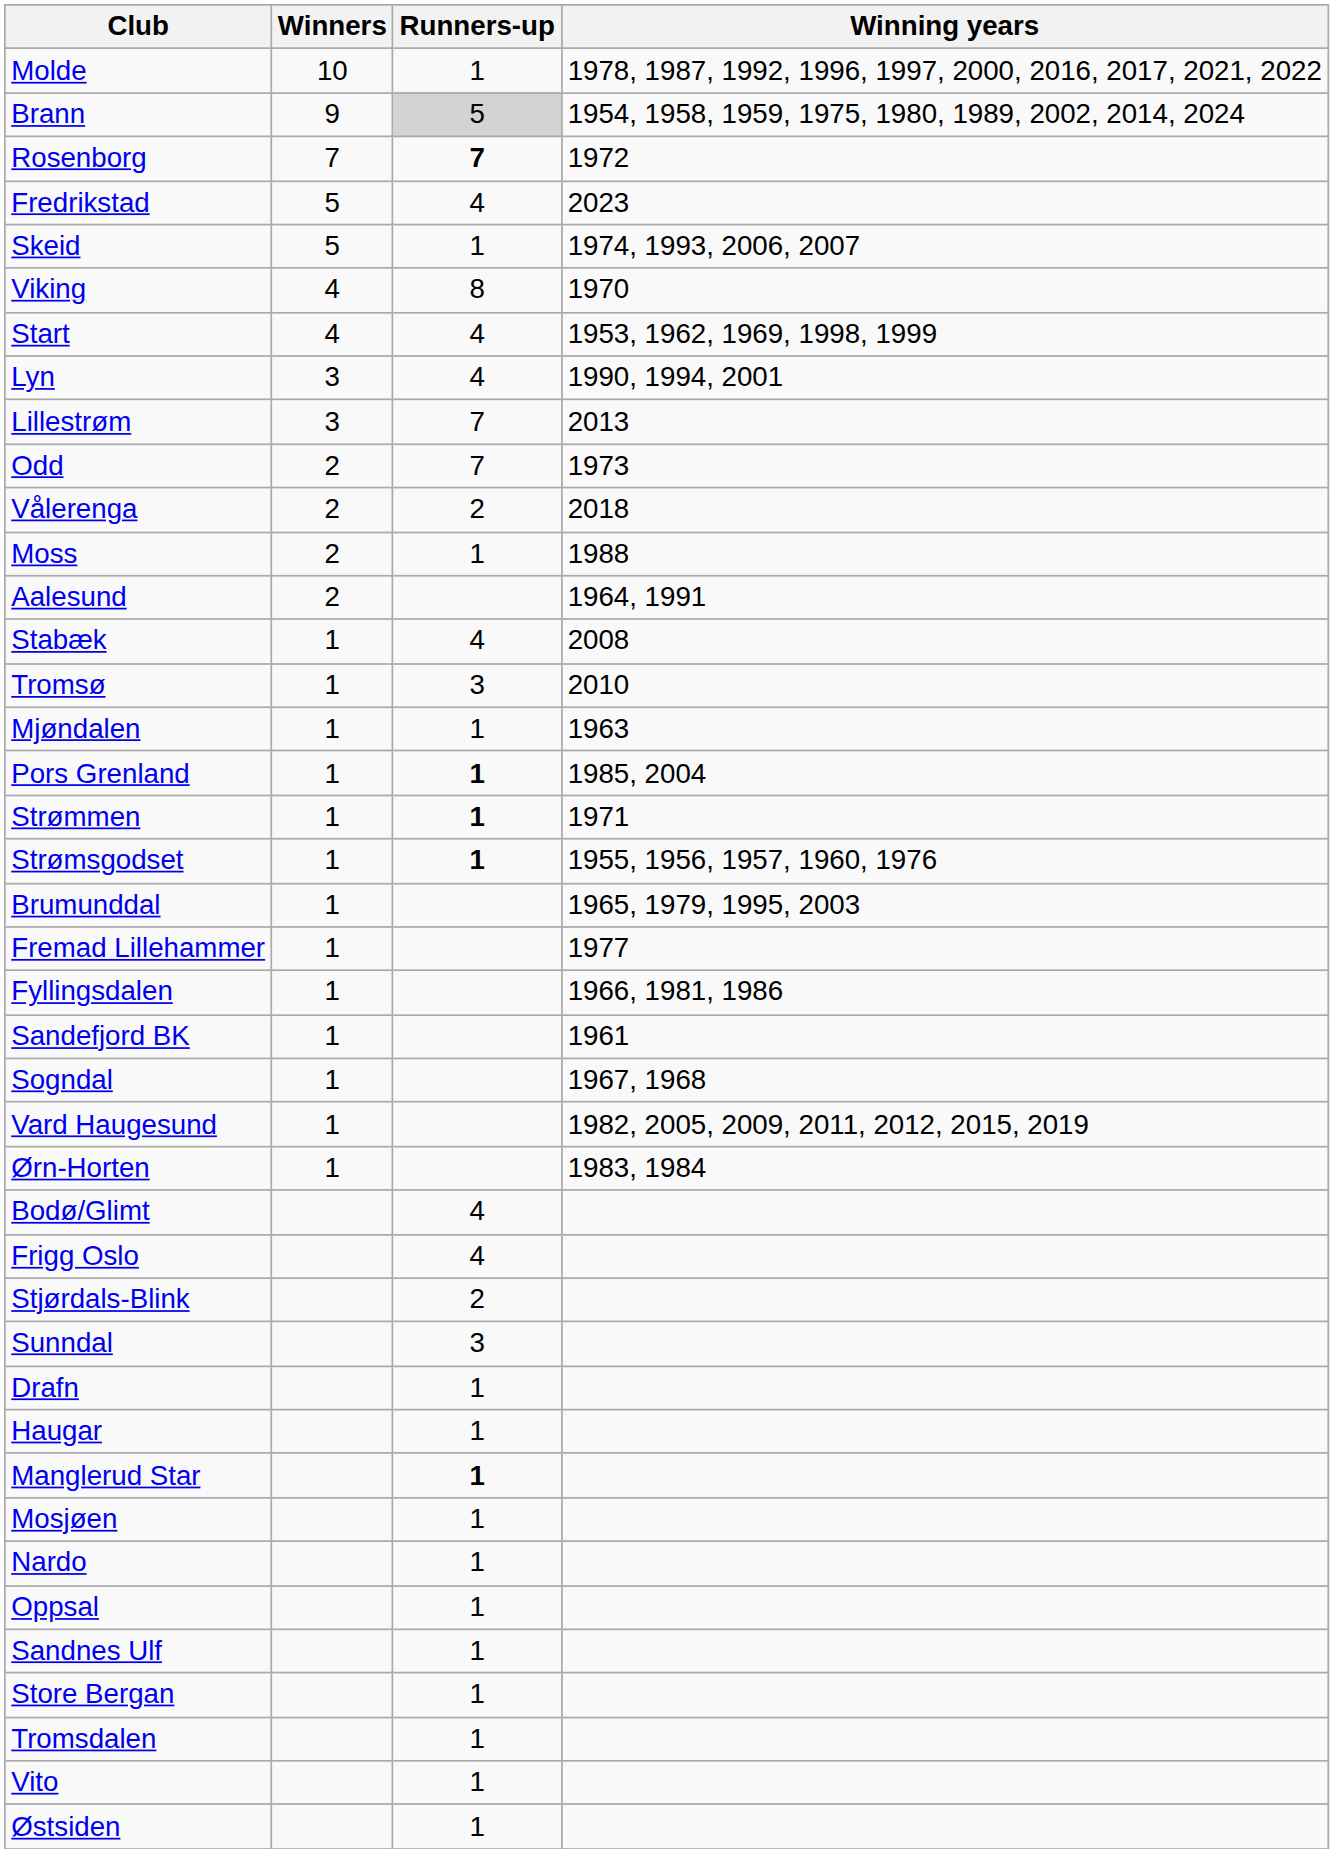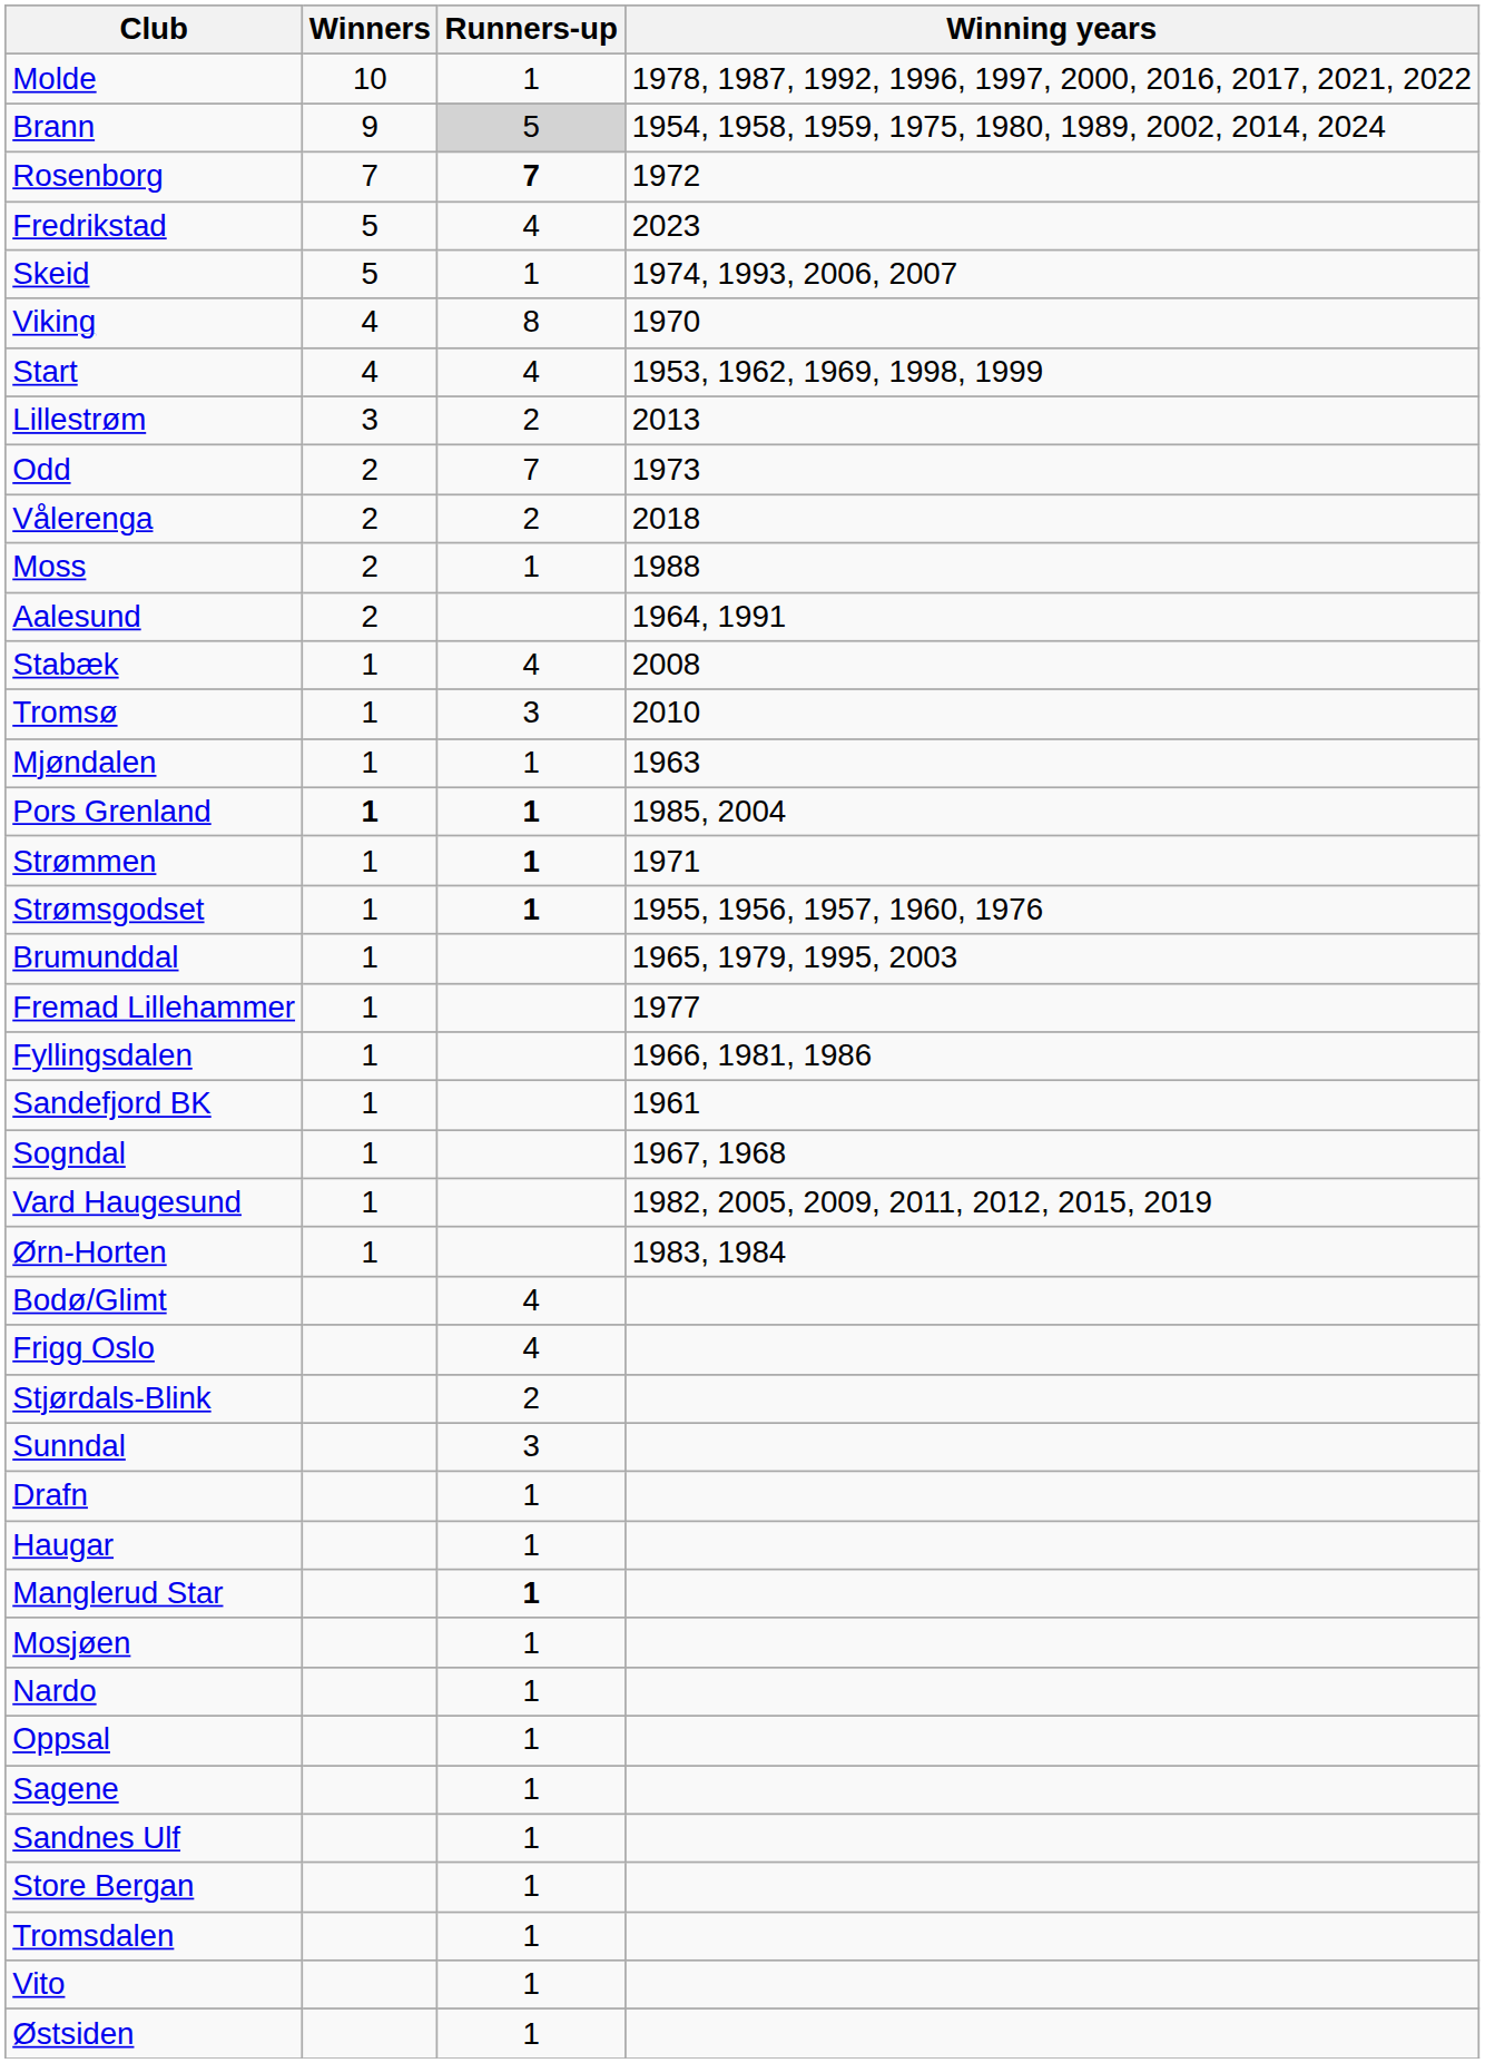 <table class="wikitable sortable">
 <tr>
 <th>Club</th>
 <th>Winners</th>
 <th>Runners-up</th>
 <th>Winning years</th>
 </tr>
 <tr>
 <td><a href='#'>Molde</a></td>
 <td align=center>10</td>
 <td align=center>1</td>
 <td>1978, 1987, 1992, 1996, 1997, 2000, 2016, 2017, 2021, 2022</td>
 </tr>
 <tr>
 <td><a href='#'>Brann</a></td>
 <td align=center>9</td>
 <td align=center style="background: lightgrey;">5</td>
 <td>1954, 1958, 1959, 1975, 1980, 1989, 2002, 2014, 2024</td>
 </tr>
 <tr>
 <td><a href='#'>Rosenborg</a></td>
 <td align=center>7</td>
 <td align=center><strong>7</strong></td>
 <td>1972</td>
 </tr>
 <tr>
 <td><a href='#'>Fredrikstad</a></td>
 <td align=center>5</td>
 <td align=center>4</td>
 <td>2023</td>
 </tr>
 <tr>
 <td><a href='#'>Skeid</a></td>
 <td align=center>5</td>
 <td align=center>1</td>
 <td>1974, 1993, 2006, 2007</td>
 </tr>
 <tr>
 <td><a href='#'>Viking</a></td>
 <td align=center>4</td>
 <td align=center>8</td>
 <td>1970</td>
 </tr>
 <tr>
 <td><a href='#'>Start</a></td>
 <td align=center>4</td>
 <td align=center>4</td>
 <td>1953, 1962, 1969, 1998, 1999</td>
 </tr>
 <tr>
-<td><a href='#'>Lyn</a></td>
-<td align=center>3</td>
-<td align=center>4</td>
-<td>1990, 1994, 2001</td>
-</tr>
-<tr>
 <td><a href='#'>Lillestrøm</a></td>
 <td align=center>3</td>
-<td align=center>7</td>
+<td align=center>2</td>
 <td>2013</td>
 </tr>
 <tr>
 <td><a href='#'>Odd</a></td>
 <td align=center>2</td>
 <td align=center>7</td>
 <td>1973</td>
 </tr>
 <tr>
 <td><a href='#'>Vålerenga</a></td>
 <td align=center>2</td>
 <td align=center>2</td>
 <td>2018</td>
 </tr>
 <tr>
 <td><a href='#'>Moss</a></td>
 <td align=center>2</td>
 <td align=center>1</td>
 <td>1988</td>
 </tr>
 <tr>
 <td><a href='#'>Aalesund</a></td>
 <td align=center>2</td>
 <td></td>
 <td>1964, 1991</td>
 </tr>
 <tr>
 <td><a href='#'>Stabæk</a></td>
 <td align=center>1</td>
 <td align=center>4</td>
 <td>2008</td>
 </tr>
 <tr>
 <td><a href='#'>Tromsø</a></td>
 <td align=center>1</td>
 <td align=center>3</td>
 <td>2010</td>
 </tr>
 <tr>
 <td><a href='#'>Mjøndalen</a></td>
 <td align=center>1</td>
 <td align=center>1</td>
 <td>1963</td>
 </tr>
 <tr>
 <td><a href='#'>Pors Grenland</a></td>
-<td align=center>1</td>
+<td align=center><strong>1</strong></td>
 <td align=center><strong>1</strong></td>
 <td>1985, 2004</td>
 </tr>
 <tr>
 <td><a href='#'>Strømmen</a></td>
 <td align=center>1</td>
 <td align=center><strong>1</strong></td>
 <td>1971</td>
 </tr>
 <tr>
 <td><a href='#'>Strømsgodset</a></td>
 <td align=center>1</td>
 <td align=center><strong>1</strong></td>
 <td>1955, 1956, 1957, 1960, 1976</td>
 </tr>
 <tr>
 <td><a href='#'>Brumunddal</a></td>
 <td align=center>1</td>
 <td></td>
 <td>1965, 1979, 1995, 2003</td>
 </tr>
 <tr>
 <td><a href='#'>Fremad Lillehammer</a></td>
 <td align=center>1</td>
 <td></td>
 <td>1977</td>
 </tr>
 <tr>
 <td><a href='#'>Fyllingsdalen</a></td>
 <td align=center>1</td>
 <td></td>
 <td>1966, 1981, 1986</td>
 </tr>
 <tr>
 <td><a href='#'>Sandefjord BK</a></td>
 <td align=center>1</td>
 <td></td>
 <td>1961</td>
 </tr>
 <tr>
 <td><a href='#'>Sogndal</a></td>
 <td align=center>1</td>
 <td></td>
 <td>1967, 1968</td>
 </tr>
 <tr>
 <td><a href='#'>Vard Haugesund</a></td>
 <td align=center>1</td>
 <td></td>
 <td>1982, 2005, 2009, 2011, 2012, 2015, 2019</td>
 </tr>
 <tr>
 <td><a href='#'>Ørn-Horten</a></td>
 <td align=center>1</td>
 <td></td>
 <td>1983, 1984</td>
 </tr>
 <tr>
 <td><a href='#'>Bodø/Glimt</a></td>
 <td></td>
 <td align=center>4</td>
 <td></td>
 </tr>
 <tr>
 <td><a href='#'>Frigg Oslo</a></td>
 <td></td>
 <td align=center>4</td>
 <td></td>
 </tr>
 <tr>
 <td><a href='#'>Stjørdals-Blink</a></td>
 <td></td>
 <td align=center>2</td>
 <td></td>
 </tr>
 <tr>
 <td><a href='#'>Sunndal</a></td>
 <td></td>
 <td align=center>3</td>
 <td></td>
 </tr>
 <tr>
 <td><a href='#'>Drafn</a></td>
 <td></td>
 <td align=center>1</td>
 <td></td>
 </tr>
 <tr>
 <td><a href='#'>Haugar</a></td>
 <td></td>
 <td align=center>1</td>
 <td></td>
 </tr>
 <tr>
 <td><a href='#'>Manglerud Star</a></td>
 <td></td>
 <td align=center><strong>1</strong></td>
 <td></td>
 </tr>
 <tr>
 <td><a href='#'>Mosjøen</a></td>
 <td></td>
 <td align=center>1</td>
 <td></td>
 </tr>
 <tr>
 <td><a href='#'>Nardo</a></td>
 <td></td>
 <td align=center>1</td>
 <td></td>
 </tr>
 <tr>
 <td><a href='#'>Oppsal</a></td>
 <td></td>
 <td align=center>1</td>
 <td></td>
 </tr>
 <tr>
+<td><a href='#'>Sagene</a></td>
+<td></td>
+<td align=center>1</td>
+<td></td>
+</tr>
+<tr>
 <td><a href='#'>Sandnes Ulf</a></td>
 <td></td>
 <td align=center>1</td>
 <td></td>
 </tr>
 <tr>
 <td><a href='#'>Store Bergan</a></td>
 <td></td>
 <td align=center>1</td>
 <td></td>
 </tr>
 <tr>
 <td><a href='#'>Tromsdalen</a></td>
 <td></td>
 <td align=center>1</td>
 <td></td>
 </tr>
 <tr>
 <td><a href='#'>Vito</a></td>
 <td></td>
 <td align=center>1</td>
 <td></td>
 </tr>
 <tr>
 <td><a href='#'>Østsiden</a></td>
 <td></td>
 <td align=center>1</td>
 <td></td>
 </tr>
 </table>
